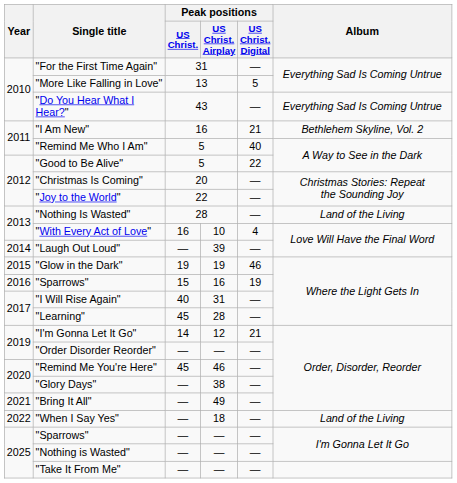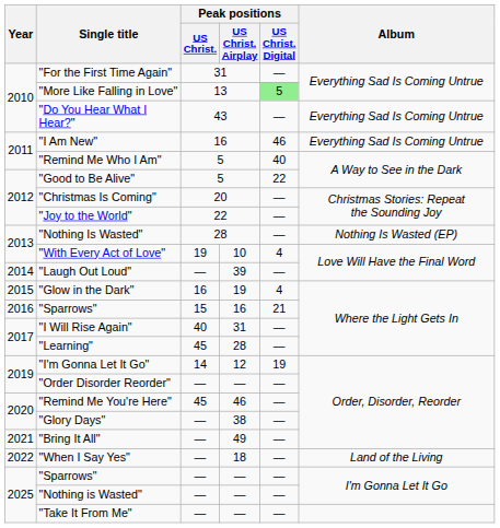 <table class="wikitable" style="text-align:center;">
 <tr>
 <th align="center" rowspan="2" width="10">Year</th>
 <th align="center" rowspan="2" width="190">Single title</th>
 <th align="center" colspan="3" width="20">Peak positions</th>
 <th align="center" rowspan="2" width="260">Album</th>
 </tr>
 <tr>
 <th scope="col" style="width:3em;font-size:90%;"><a href='#'>US<br>Christ.</a><br></th>
 <th scope="col" style="width:3em;font-size:90%;"><a href='#'>US<br>Christ.<br>Airplay</a><br></th>
 <th scope="col" style="width:3em;font-size:90%;"><a href='#'>US<br>Christ.<br>Digital</a><br></th>
 </tr>
 <tr>
 <td rowspan="3">2010</td>
 <td style="text-align:left;">"For the First Time Again"</td>
 <td colspan="2">31</td>
 <td>—</td>
 <td rowspan="2"><em>Everything Sad Is Coming Untrue</em></td>
 </tr>
 <tr>
 <td style="text-align:left;">"More Like Falling in Love"</td>
 <td colspan="2">13</td>
-<td>5</td>
+<td style="background: lightgreen;">5</td>
 </tr>
 <tr>
 <td style="text-align:left;">"<a href='#'>Do You Hear What I Hear?</a>"</td>
 <td colspan="2">43</td>
 <td>—</td>
 <td><em>Everything Sad Is Coming Untrue</em></td>
 </tr>
 <tr>
 <td rowspan="2">2011</td>
 <td style="text-align:left;">"I Am New"</td>
 <td colspan="2">16</td>
-<td>21</td>
-<td><em>Bethlehem Skyline, Vol. 2</em><br></td>
+<td>46</td>
+<td><em>Everything Sad Is Coming Untrue</em></td>
 </tr>
 <tr>
 <td style="text-align:left;">"Remind Me Who I Am"</td>
 <td colspan="2">5</td>
 <td>40</td>
 <td rowspan="2"><em>A Way to See in the Dark</em></td>
 </tr>
 <tr>
 <td rowspan="3">2012</td>
 <td style="text-align:left;">"Good to Be Alive"</td>
 <td colspan="2">5</td>
 <td>22</td>
 </tr>
 <tr>
 <td style="text-align:left;">"Christmas Is Coming"</td>
 <td colspan="2">20</td>
 <td>—</td>
 <td rowspan="2"><em>Christmas Stories: Repeat<br>the Sounding Joy</em></td>
 </tr>
 <tr>
 <td style="text-align:left;">"<a href='#'>Joy to the World</a>"</td>
 <td colspan="2">22</td>
 <td>—</td>
 </tr>
 <tr>
 <td rowspan="2">2013</td>
 <td style="text-align:left;">"Nothing Is Wasted"</td>
 <td colspan="2">28</td>
 <td>—</td>
-<td><em>Land of the Living</em></td>
+<td><em>Nothing Is Wasted (EP)</em></td>
 </tr>
 <tr>
 <td style="text-align:left;">"<a href='#'>With Every Act of Love</a>"</td>
-<td>16</td>
+<td>19</td>
 <td>10</td>
 <td>4</td>
 <td rowspan="2"><em>Love Will Have the Final Word</em></td>
 </tr>
 <tr>
 <td rowspan="1">2014</td>
 <td style="text-align:left;">"Laugh Out Loud"</td>
 <td>—</td>
 <td>39</td>
 <td>—</td>
 </tr>
 <tr>
 <td>2015</td>
 <td style="text-align:left;">"Glow in the Dark"</td>
+<td>16</td>
 <td>19</td>
-<td>19</td>
-<td>46</td>
+<td>4</td>
 <td rowspan="4"><em>Where the Light Gets In</em></td>
 </tr>
 <tr>
 <td>2016</td>
 <td style="text-align:left;">"Sparrows"</td>
 <td>15</td>
 <td>16</td>
-<td>19</td>
+<td>21</td>
 </tr>
 <tr>
 <td rowspan="2">2017</td>
 <td style="text-align:left;">"I Will Rise Again"</td>
 <td>40</td>
 <td>31</td>
 <td>—</td>
 </tr>
 <tr>
 <td style="text-align:left;">"Learning"</td>
 <td>45</td>
 <td>28</td>
 <td>—</td>
 </tr>
 <tr>
 <td rowspan="2">2019</td>
 <td style="text-align:left;">"I'm Gonna Let It Go"</td>
 <td>14</td>
 <td>12</td>
-<td>21</td>
+<td>19</td>
 <td rowspan="5"><em>Order, Disorder, Reorder</em></td>
 </tr>
 <tr>
 <td style="text-align:left;">"Order Disorder Reorder"</td>
 <td>—</td>
 <td>—</td>
 <td>—</td>
 </tr>
 <tr>
 <td rowspan="2">2020</td>
 <td style="text-align:left;">"Remind Me You're Here"</td>
 <td>45</td>
 <td>46</td>
 <td>—</td>
 </tr>
 <tr>
 <td style="text-align:left;">"Glory Days"</td>
 <td>—</td>
 <td>38</td>
 <td>—</td>
 </tr>
 <tr>
 <td>2021</td>
 <td style="text-align:left;">"Bring It All"</td>
 <td>—</td>
 <td>49</td>
 <td>—</td>
 </tr>
 <tr>
 <td>2022</td>
 <td style="text-align:left;">"When I Say Yes"</td>
 <td>—</td>
 <td>18</td>
 <td>—</td>
 <td><em>Land of the Living</em></td>
 </tr>
 <tr>
 <td rowspan="3">2025</td>
 <td style="text-align:left;">"Sparrows"<br></td>
 <td>—</td>
 <td>—</td>
 <td>—</td>
 <td rowspan="2"><em>I'm Gonna Let It Go</em></td>
 </tr>
 <tr>
 <td style="text-align:left;">"Nothing is Wasted"<br></td>
 <td>—</td>
 <td>—</td>
 <td>—</td>
 </tr>
 <tr>
 <td style="text-align:left;">"Take It From Me"<br></td>
 <td>—</td>
 <td>—</td>
 <td>—</td>
 <td></td>
 </tr>
 </table>
